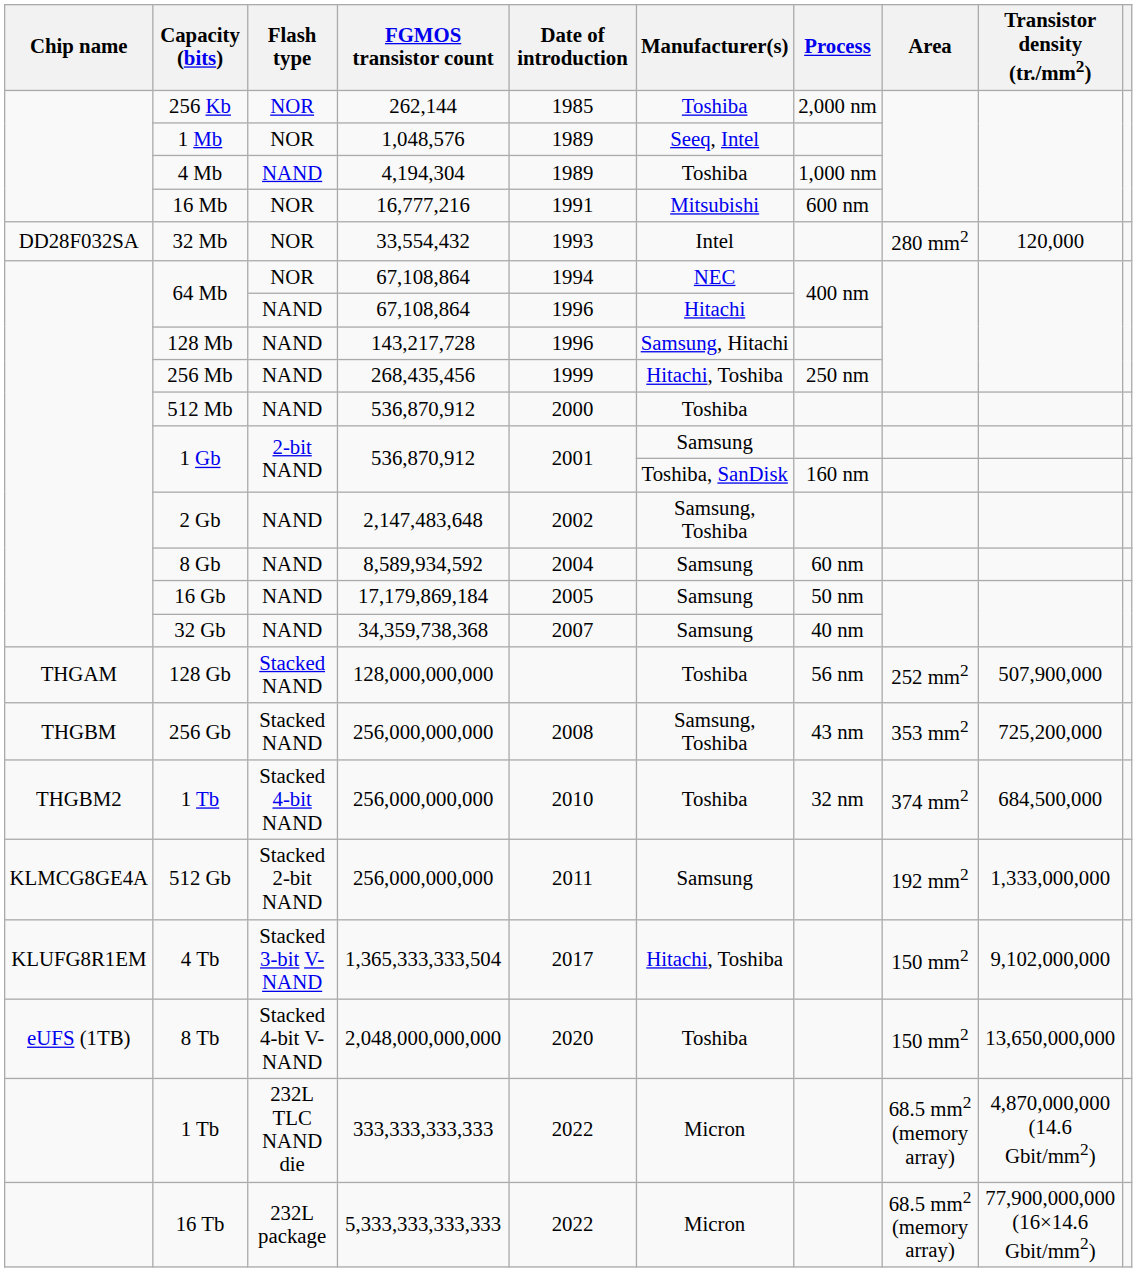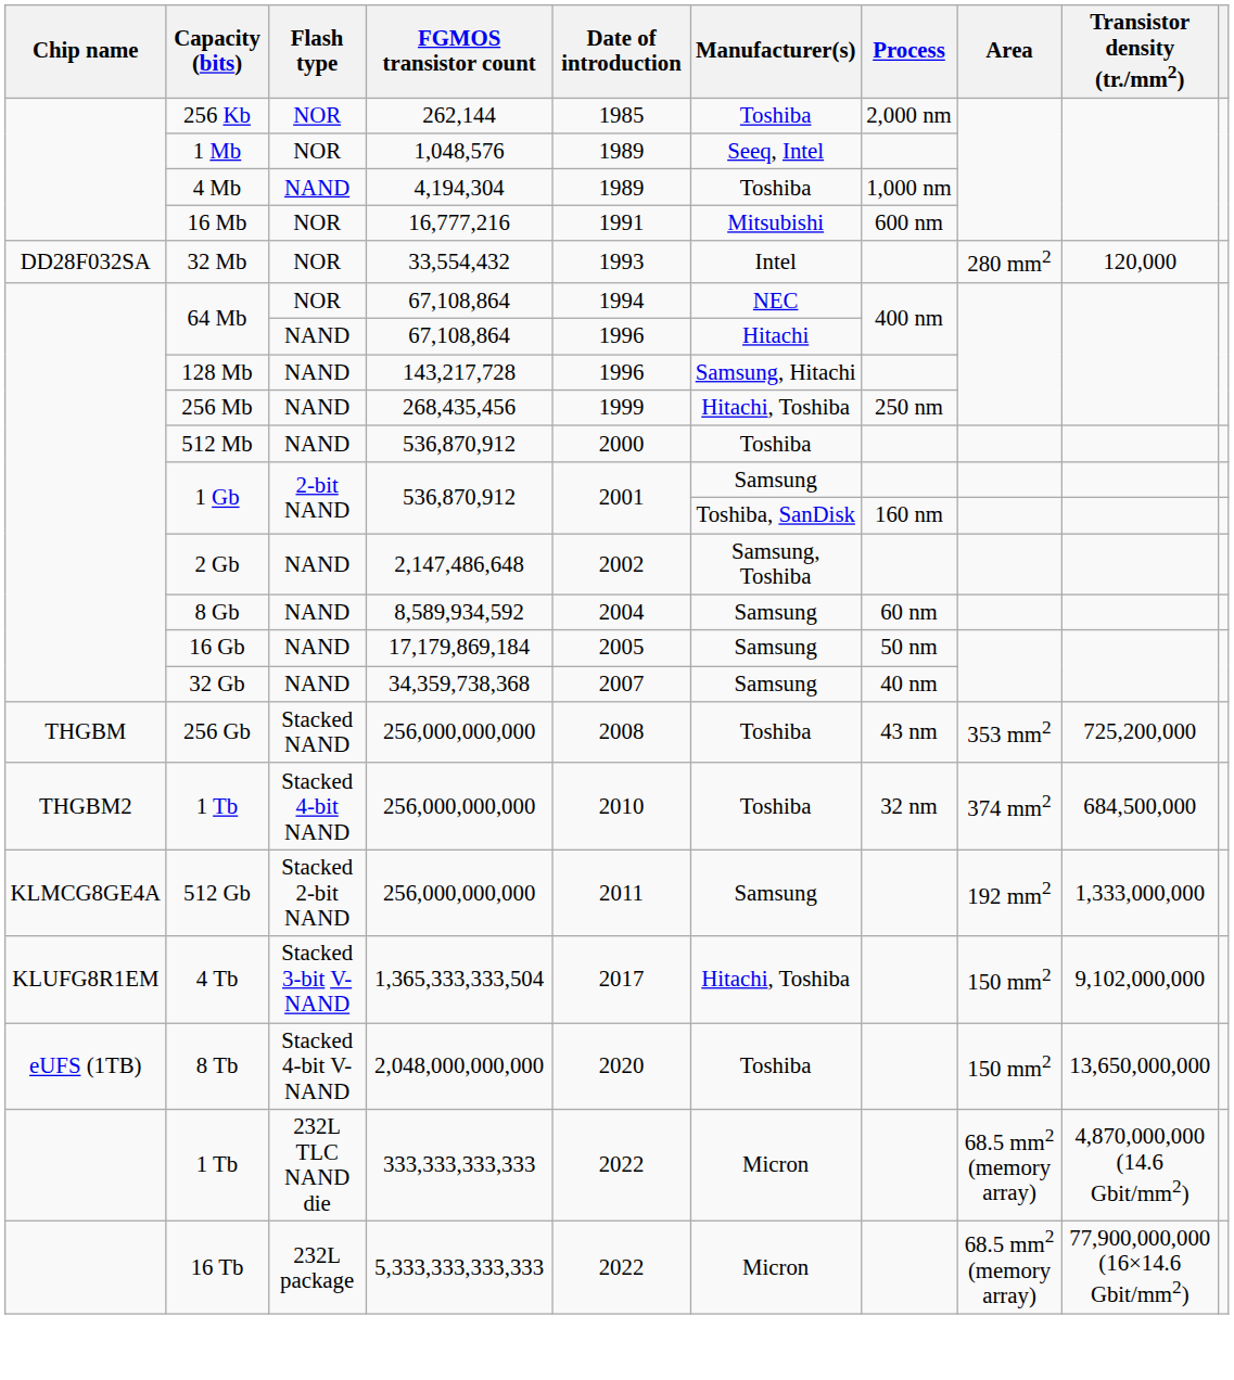 <table class="wikitable sortable" style="text-align:center">
 <tr>
 <th>Chip name</th>
 <th>Capacity (<a href='#'>bits</a>)</th>
 <th>Flash type</th>
 <th data-sort-type="number"><a href='#'>FGMOS</a> transistor count</th>
 <th>Date of introduction</th>
 <th>Manufacturer(s)</th>
 <th data-sort-type="number"><a href='#'>Process</a></th>
 <th data-sort-type="number">Area</th>
 <th data-sort-type="number">Transistor<br>density<br>(tr./mm<sup>2</sup>)</th>
 <th class="unsortable"></th>
 </tr>
 <tr>
 <td rowspan="4"></td>
 <td>256 <a href='#'>Kb</a></td>
 <td><a href='#'>NOR</a></td>
 <td>262,144</td>
 <td>1985</td>
 <td><a href='#'>Toshiba</a></td>
 <td>2,000 nm</td>
 <td rowspan="4"></td>
 <td rowspan="4"></td>
 <td rowspan="4"></td>
 </tr>
 <tr>
 <td>1 <a href='#'>Mb</a></td>
 <td>NOR</td>
 <td>1,048,576</td>
 <td>1989</td>
 <td><a href='#'>Seeq</a>, <a href='#'>Intel</a></td>
 <td></td>
 </tr>
 <tr>
 <td>4 Mb</td>
 <td><a href='#'>NAND</a></td>
 <td>4,194,304</td>
 <td>1989</td>
 <td>Toshiba</td>
 <td>1,000 nm</td>
 </tr>
 <tr>
 <td>16 Mb</td>
 <td>NOR</td>
 <td>16,777,216</td>
 <td>1991</td>
 <td><a href='#'>Mitsubishi</a></td>
 <td>600 nm</td>
 </tr>
 <tr>
 <td>DD28F032SA</td>
 <td>32 Mb</td>
 <td>NOR</td>
 <td>33,554,432</td>
 <td>1993</td>
 <td>Intel</td>
 <td></td>
 <td>280 mm<sup>2</sup></td>
 <td>120,000</td>
 <td></td>
 </tr>
 <tr>
 <td rowspan="11"></td>
 <td rowspan="2">64 Mb</td>
 <td>NOR</td>
 <td>67,108,864</td>
 <td>1994</td>
 <td><a href='#'>NEC</a></td>
 <td rowspan="2">400 nm</td>
 <td rowspan="4"></td>
 <td rowspan="4"></td>
 <td rowspan="4"></td>
 </tr>
 <tr>
 <td>NAND</td>
 <td>67,108,864</td>
 <td>1996</td>
 <td><a href='#'>Hitachi</a></td>
 </tr>
 <tr>
 <td>128 Mb</td>
 <td>NAND</td>
 <td>143,217,728</td>
 <td>1996</td>
 <td><a href='#'>Samsung</a>, Hitachi</td>
 <td></td>
 </tr>
 <tr>
 <td>256 Mb</td>
 <td>NAND</td>
 <td>268,435,456</td>
 <td>1999</td>
 <td><a href='#'>Hitachi</a>, Toshiba</td>
 <td>250 nm</td>
 </tr>
 <tr>
 <td>512 Mb</td>
 <td>NAND</td>
 <td>536,870,912</td>
 <td>2000</td>
 <td>Toshiba</td>
 <td></td>
 <td></td>
 <td></td>
 <td></td>
 </tr>
 <tr>
 <td rowspan="2">1 <a href='#'>Gb</a></td>
 <td rowspan="2"><a href='#'>2-bit</a> NAND</td>
 <td rowspan="2">536,870,912</td>
 <td rowspan="2">2001</td>
 <td>Samsung</td>
 <td></td>
 <td></td>
 <td></td>
 <td></td>
 </tr>
 <tr>
 <td>Toshiba, <a href='#'>SanDisk</a></td>
 <td>160 nm</td>
 <td></td>
 <td></td>
 <td></td>
 </tr>
 <tr>
 <td>2 Gb</td>
 <td>NAND</td>
-<td>2,147,483,648</td>
+<td>2,147,486,648</td>
 <td>2002</td>
 <td>Samsung, Toshiba</td>
 <td></td>
 <td></td>
 <td></td>
 <td></td>
 </tr>
 <tr>
 <td>8 Gb</td>
 <td>NAND</td>
 <td>8,589,934,592</td>
 <td>2004</td>
 <td>Samsung</td>
 <td>60 nm</td>
 <td></td>
 <td></td>
 <td></td>
 </tr>
 <tr>
 <td>16 Gb</td>
 <td>NAND</td>
 <td>17,179,869,184</td>
 <td>2005</td>
 <td>Samsung</td>
 <td>50 nm</td>
 <td rowspan="2"></td>
 <td rowspan="2"></td>
 <td rowspan="2"></td>
 </tr>
 <tr>
 <td>32 Gb</td>
 <td>NAND</td>
 <td>34,359,738,368</td>
 <td>2007</td>
 <td>Samsung</td>
 <td>40 nm</td>
 </tr>
 <tr>
-<td>THGAM</td>
-<td>128 Gb</td>
-<td><a href='#'>Stacked</a> NAND</td>
-<td>128,000,000,000</td>
-<td></td>
-<td>Toshiba</td>
-<td>56 nm</td>
-<td>252 mm<sup>2</sup></td>
-<td>507,900,000</td>
-<td></td>
-</tr>
-<tr>
 <td>THGBM</td>
 <td>256 Gb</td>
 <td>Stacked NAND</td>
 <td>256,000,000,000</td>
 <td>2008</td>
-<td>Samsung, Toshiba</td>
+<td>Toshiba</td>
 <td>43 nm</td>
 <td>353 mm<sup>2</sup></td>
 <td>725,200,000</td>
 <td></td>
 </tr>
 <tr>
 <td>THGBM2</td>
 <td>1 <a href='#'>Tb</a></td>
 <td>Stacked <a href='#'>4-bit</a> NAND</td>
 <td>256,000,000,000</td>
 <td>2010</td>
 <td>Toshiba</td>
 <td>32 nm</td>
 <td>374 mm<sup>2</sup></td>
 <td>684,500,000</td>
 <td></td>
 </tr>
 <tr>
 <td>KLMCG8GE4A</td>
 <td>512 Gb</td>
 <td>Stacked 2-bit NAND</td>
 <td>256,000,000,000</td>
 <td>2011</td>
 <td>Samsung</td>
 <td></td>
 <td>192 mm<sup>2</sup></td>
 <td>1,333,000,000</td>
 <td></td>
 </tr>
 <tr>
 <td>KLUFG8R1EM</td>
 <td>4 Tb</td>
 <td>Stacked <a href='#'>3-bit</a> <a href='#'>V-NAND</a></td>
 <td>1,365,333,333,504</td>
 <td>2017</td>
 <td><a href='#'>Hitachi</a>, Toshiba</td>
 <td></td>
 <td>150 mm<sup>2</sup></td>
 <td>9,102,000,000</td>
 <td></td>
 </tr>
 <tr>
 <td><a href='#'>eUFS</a> (1TB)</td>
 <td>8 Tb</td>
 <td>Stacked 4-bit V-NAND</td>
 <td>2,048,000,000,000</td>
 <td>2020</td>
 <td>Toshiba</td>
 <td></td>
 <td>150 mm<sup>2</sup></td>
 <td>13,650,000,000</td>
 <td></td>
 </tr>
 <tr>
 <td></td>
 <td>1 Tb</td>
 <td>232L TLC NAND die</td>
 <td>333,333,333,333</td>
 <td>2022</td>
 <td>Micron</td>
 <td></td>
 <td>68.5 mm<sup>2</sup><br>(memory array)</td>
 <td>4,870,000,000<br>(14.6 Gbit/mm<sup>2</sup>)</td>
 <td></td>
 </tr>
 <tr>
 <td></td>
 <td>16 Tb</td>
 <td>232L package</td>
 <td>5,333,333,333,333</td>
 <td>2022</td>
 <td>Micron</td>
 <td></td>
 <td>68.5 mm<sup>2</sup><br>(memory array)</td>
 <td>77,900,000,000<br>(16×14.6 Gbit/mm<sup>2</sup>)</td>
 <td></td>
 </tr>
 </table>
